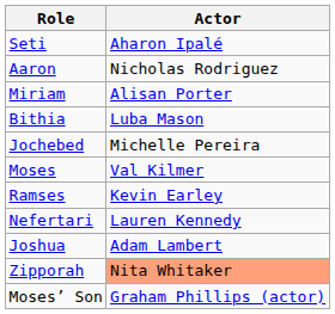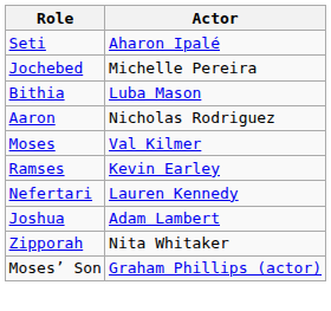 <table class="wikitable">
 <tr>
 <th>Role</th>
 <th>Actor</th>
 </tr>
 <tr>
 <td><a href='#'>Seti</a></td>
 <td><a href='#'>Aharon Ipalé</a></td>
 </tr>
 <tr>
-<td><a href='#'>Aaron</a></td>
-<td>Nicholas Rodriguez</td>
-</tr>
-<tr>
-<td><a href='#'>Miriam</a></td>
-<td><a href='#'>Alisan Porter</a></td>
+<td><a href='#'>Jochebed</a></td>
+<td>Michelle Pereira</td>
 </tr>
 <tr>
 <td><a href='#'>Bithia</a></td>
 <td><a href='#'>Luba Mason</a></td>
 </tr>
 <tr>
-<td><a href='#'>Jochebed</a></td>
-<td>Michelle Pereira</td>
+<td><a href='#'>Aaron</a></td>
+<td>Nicholas Rodriguez</td>
 </tr>
 <tr>
 <td><a href='#'>Moses</a></td>
 <td><a href='#'>Val Kilmer</a></td>
 </tr>
 <tr>
 <td><a href='#'>Ramses</a></td>
 <td><a href='#'>Kevin Earley</a></td>
 </tr>
 <tr>
 <td><a href='#'>Nefertari</a></td>
 <td><a href='#'>Lauren Kennedy</a></td>
 </tr>
 <tr>
 <td><a href='#'>Joshua</a></td>
 <td><a href='#'>Adam Lambert</a></td>
 </tr>
 <tr>
 <td><a href='#'>Zipporah</a></td>
-<td style="background: lightsalmon;">Nita Whitaker</td>
+<td>Nita Whitaker</td>
 </tr>
 <tr>
 <td>Moses’ Son</td>
 <td><a href='#'>Graham Phillips (actor)</a></td>
 </tr>
 </table>
